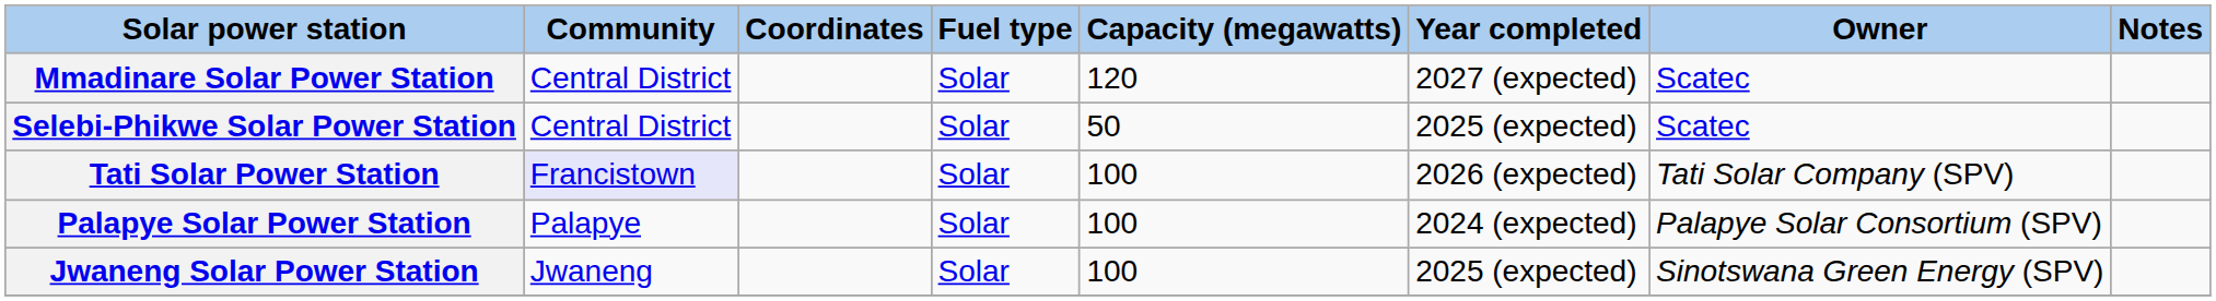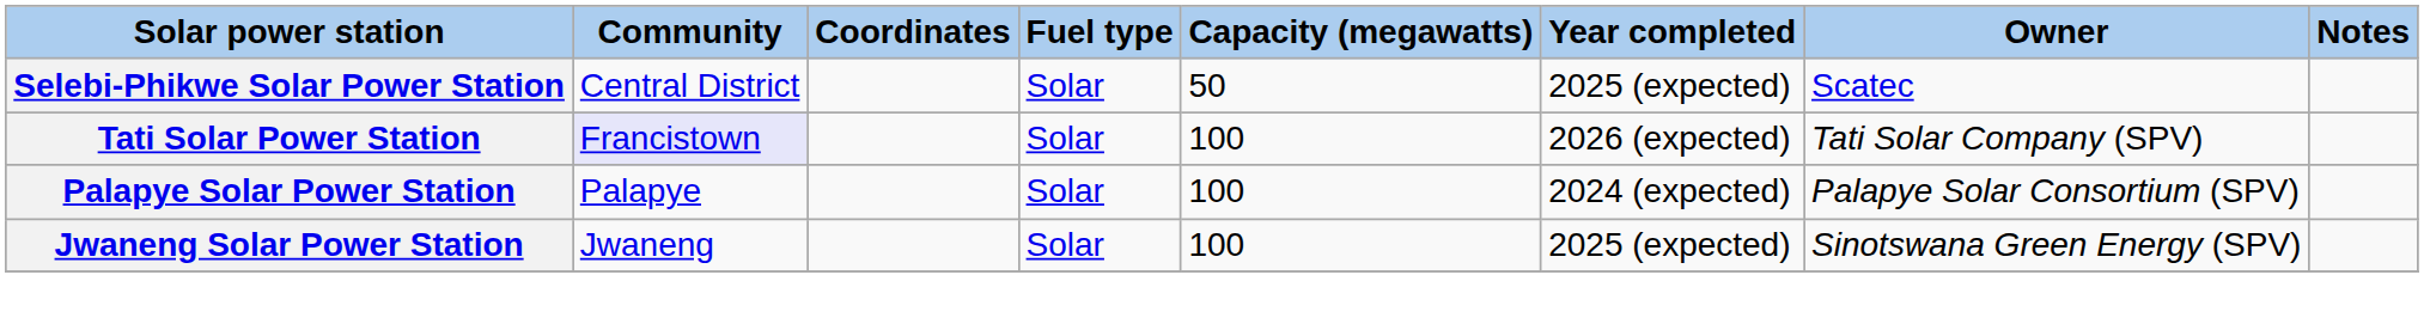 <table class="wikitable sortable">
 <tr>
 <th style="background-color:#ABCDEF;">Solar power station</th>
 <th style="background-color:#ABCDEF;">Community</th>
 <th style="background-color:#ABCDEF;">Coordinates</th>
 <th style="background-color:#ABCDEF;">Fuel type</th>
 <th data-sort-type="number" style="background-color:#ABCDEF;">Capacity (megawatts)</th>
 <th style="background-color:#ABCDEF;">Year completed</th>
 <th style="background-color:#ABCDEF;">Owner</th>
 <th style="background-color:#ABCDEF;">Notes</th>
-</tr>
-<tr>
-<th><a href='#'>Mmadinare Solar Power Station</a></th>
-<td><a href='#'>Central District</a></td>
-<td></td>
-<td><a href='#'>Solar</a></td>
-<td>120</td>
-<td>2027 (expected)</td>
-<td><a href='#'>Scatec</a></td>
-<td></td>
 </tr>
 <tr>
 <th><a href='#'>Selebi-Phikwe Solar Power Station</a></th>
 <td><a href='#'>Central District</a></td>
 <td></td>
 <td><a href='#'>Solar</a></td>
 <td>50</td>
 <td>2025 (expected)</td>
 <td><a href='#'>Scatec</a></td>
 <td></td>
 </tr>
 <tr>
 <th><a href='#'>Tati Solar Power Station</a></th>
 <td style="background: lavender;"><a href='#'>Francistown</a></td>
 <td></td>
 <td><a href='#'>Solar</a></td>
 <td>100</td>
 <td>2026 (expected)</td>
 <td><em>Tati Solar Company</em> (SPV)</td>
 <td></td>
 </tr>
 <tr>
 <th><a href='#'>Palapye Solar Power Station</a></th>
 <td><a href='#'>Palapye</a></td>
 <td></td>
 <td><a href='#'>Solar</a></td>
 <td>100</td>
 <td>2024 (expected)</td>
 <td><em>Palapye Solar Consortium</em> (SPV)</td>
 <td></td>
 </tr>
 <tr>
 <th><a href='#'>Jwaneng Solar Power Station</a></th>
 <td><a href='#'>Jwaneng</a></td>
 <td></td>
 <td><a href='#'>Solar</a></td>
 <td>100</td>
 <td>2025 (expected)</td>
 <td><em>Sinotswana Green Energy</em> (SPV)</td>
 <td></td>
 </tr>
 <tr>
 </tr>
 </table>
